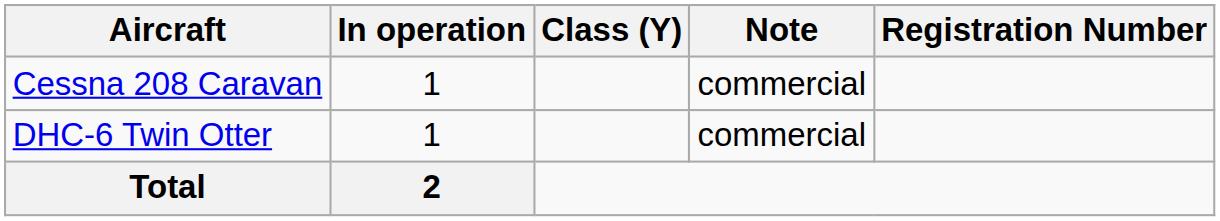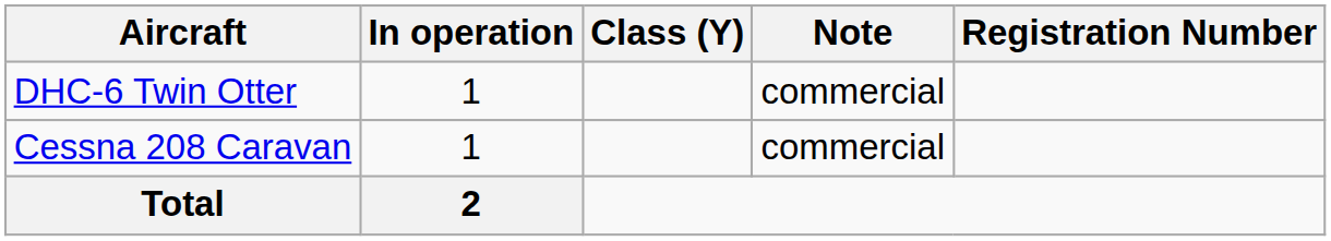 <table class="wikitable">
 <tr>
 <th>Aircraft</th>
 <th>In operation</th>
 <th>Class (Y)</th>
 <th>Note</th>
 <th>Registration Number</th>
 </tr>
 <tr>
-<td><a href='#'>Cessna 208 Caravan</a></td>
+<td><a href='#'>DHC-6 Twin Otter</a></td>
 <td align=center>1</td>
-<td align=center></td>
+<td></td>
 <td>commercial</td>
 <td></td>
 </tr>
 <tr>
-<td><a href='#'>DHC-6 Twin Otter</a></td>
+<td><a href='#'>Cessna 208 Caravan</a></td>
 <td align=center>1</td>
-<td></td>
+<td align=center></td>
 <td>commercial</td>
 <td></td>
 </tr>
 <tr>
 <th>Total</th>
 <th>2</th>
 </tr>
 </table>
